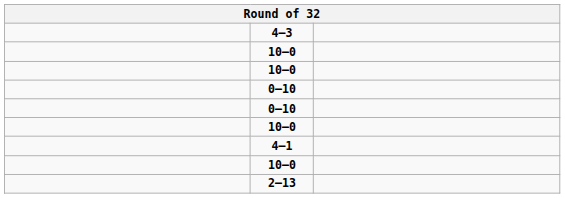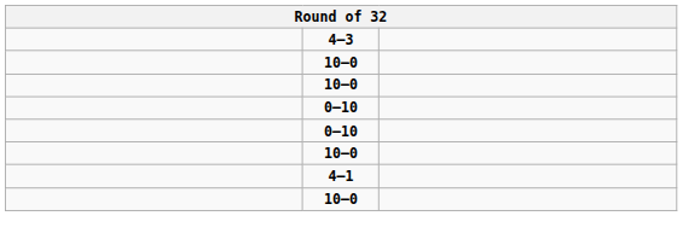 <table class="wikitable" style="text-align: center;">
 <tr>
 <th colspan=3>Round of 32</th>
 </tr>
 <tr>
 <td align=left width="270"><strong></strong></td>
 <td align=center width="65"><strong>4–3</strong></td>
 <td align=left width="270"></td>
 </tr>
 <tr>
 <td align=left><strong></strong></td>
 <td align=center><strong>10–0</strong></td>
 <td align=left></td>
 </tr>
 <tr>
 <td align=left><strong></strong></td>
 <td align=center><strong>10–0</strong></td>
 <td align=left></td>
 </tr>
 <tr>
 <td align=left></td>
 <td align=center><strong>0–10</strong></td>
 <td align=left><strong></strong></td>
 </tr>
 <tr>
 <td align=left></td>
 <td align=center><strong>0–10</strong></td>
 <td align=left><strong></strong></td>
 </tr>
 <tr>
 <td align=left><strong></strong></td>
 <td align=center><strong>10–0</strong></td>
 <td align=left></td>
 </tr>
 <tr>
 <td align=left><strong></strong></td>
 <td align=center><strong>4–1</strong></td>
 <td align=left></td>
 </tr>
 <tr>
 <td align=left><strong></strong></td>
 <td align=center><strong>10–0</strong></td>
 <td align=left></td>
 </tr>
-<tr>
-<td align=left></td>
-<td align=center><strong>2–13</strong></td>
-<td align=left><strong></strong></td>
-</tr>
 </table>
